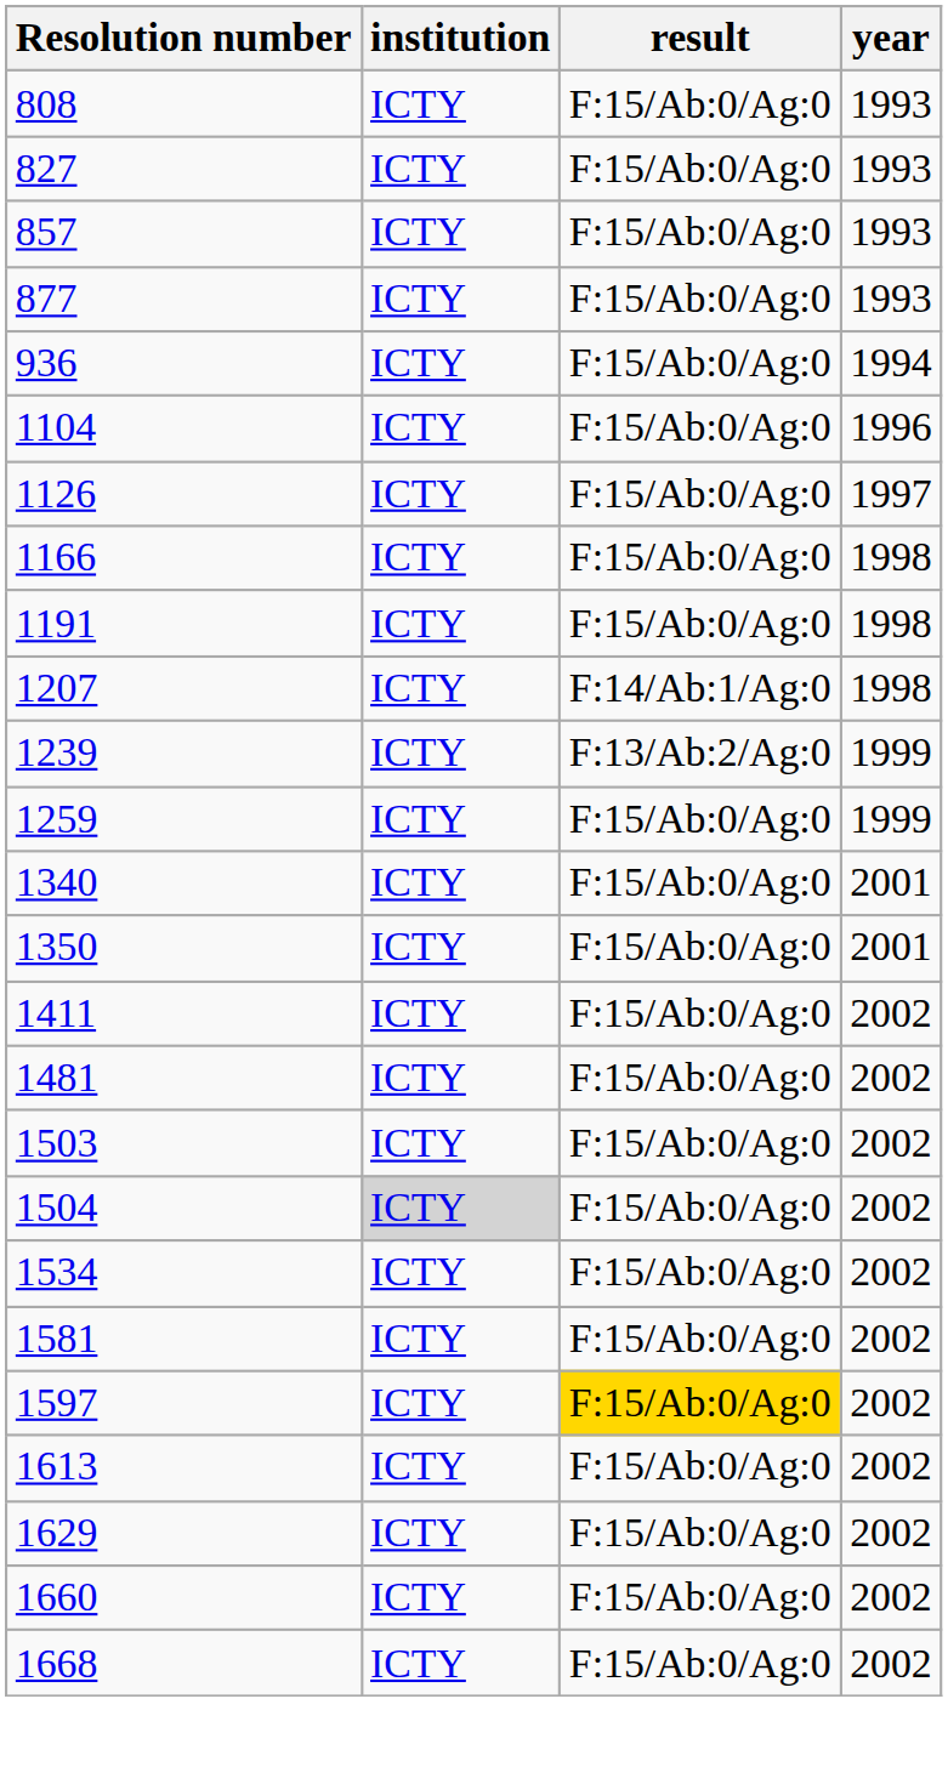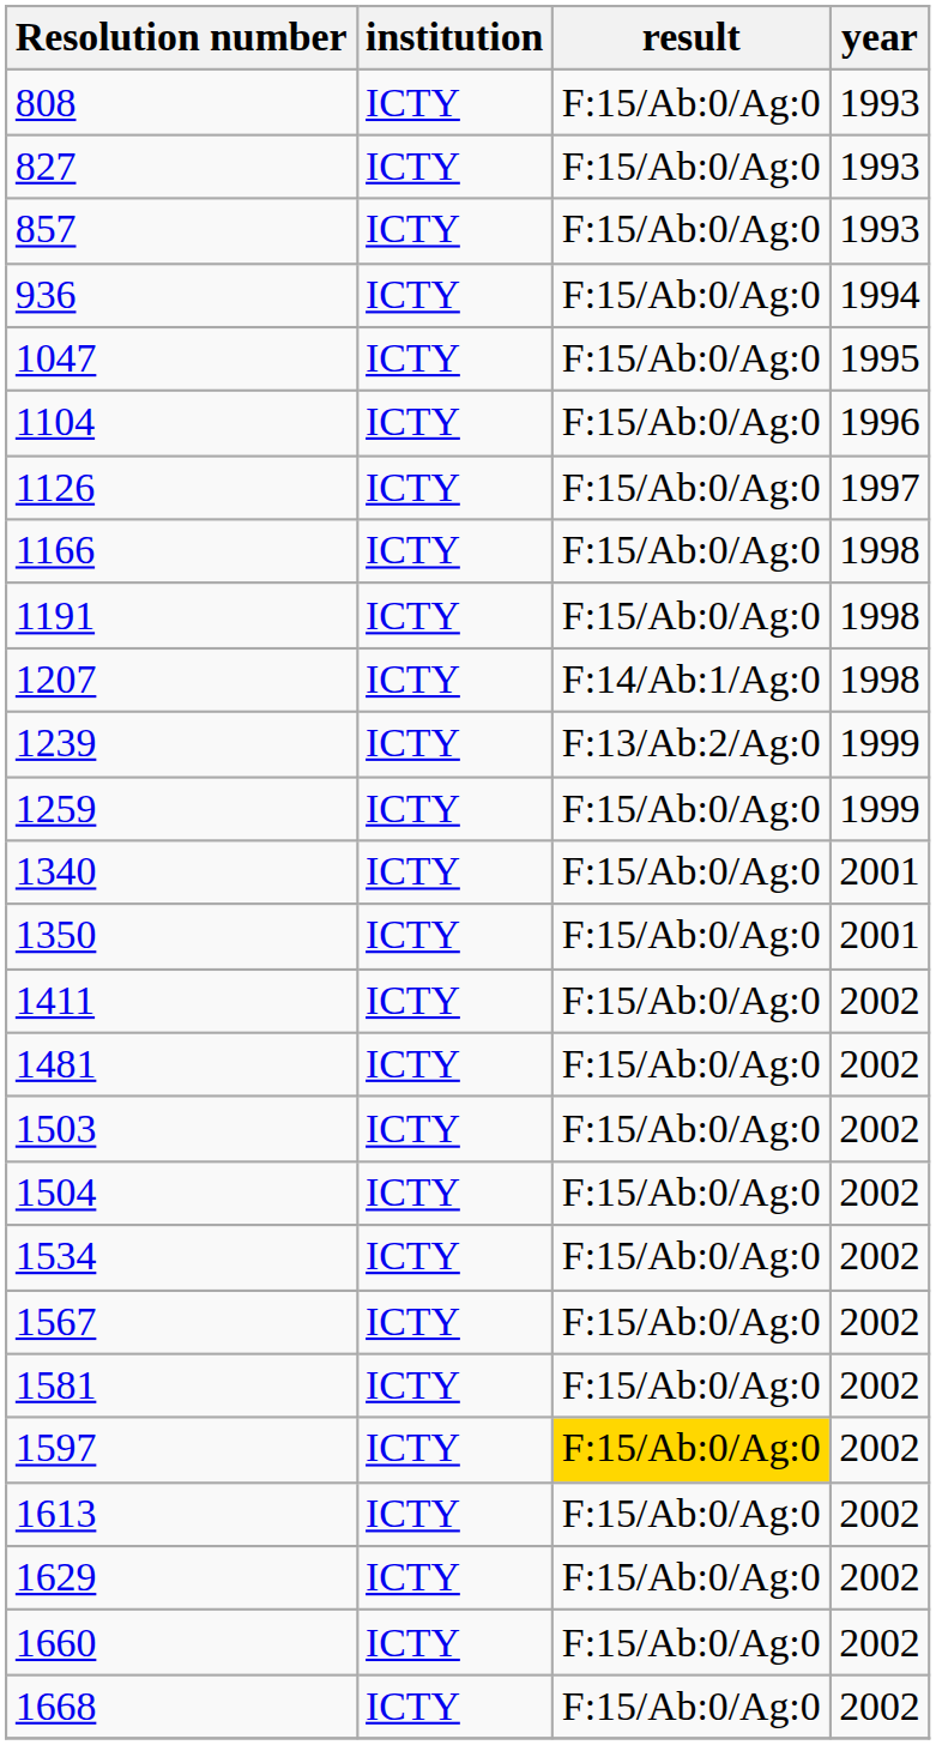 <table class="wikitable">
 <tr>
 <th>Resolution number</th>
 <th>institution</th>
 <th>result</th>
 <th>year</th>
 </tr>
 <tr>
 <td><a href='#'>808</a></td>
 <td><a href='#'>ICTY</a></td>
 <td>F:15/Ab:0/Ag:0</td>
 <td>1993</td>
 </tr>
 <tr>
 <td><a href='#'>827</a></td>
 <td><a href='#'>ICTY</a></td>
 <td>F:15/Ab:0/Ag:0</td>
 <td>1993</td>
 </tr>
 <tr>
 <td><a href='#'>857</a></td>
 <td><a href='#'>ICTY</a></td>
 <td>F:15/Ab:0/Ag:0</td>
 <td>1993</td>
 </tr>
 <tr>
-<td><a href='#'>877</a></td>
-<td><a href='#'>ICTY</a></td>
-<td>F:15/Ab:0/Ag:0</td>
-<td>1993</td>
-</tr>
-<tr>
 <td><a href='#'>936</a></td>
 <td><a href='#'>ICTY</a></td>
 <td>F:15/Ab:0/Ag:0</td>
 <td>1994</td>
+</tr>
+<tr>
+<td><a href='#'>1047</a></td>
+<td><a href='#'>ICTY</a></td>
+<td>F:15/Ab:0/Ag:0</td>
+<td>1995</td>
 </tr>
 <tr>
 <td><a href='#'>1104</a></td>
 <td><a href='#'>ICTY</a></td>
 <td>F:15/Ab:0/Ag:0</td>
 <td>1996</td>
 </tr>
 <tr>
 <td><a href='#'>1126</a></td>
 <td><a href='#'>ICTY</a></td>
 <td>F:15/Ab:0/Ag:0</td>
 <td>1997</td>
 </tr>
 <tr>
 <td><a href='#'>1166</a></td>
 <td><a href='#'>ICTY</a></td>
 <td>F:15/Ab:0/Ag:0</td>
 <td>1998</td>
 </tr>
 <tr>
 <td><a href='#'>1191</a></td>
 <td><a href='#'>ICTY</a></td>
 <td>F:15/Ab:0/Ag:0</td>
 <td>1998</td>
 </tr>
 <tr>
 <td><a href='#'>1207</a></td>
 <td><a href='#'>ICTY</a></td>
 <td>F:14/Ab:1/Ag:0</td>
 <td>1998</td>
 </tr>
 <tr>
 <td><a href='#'>1239</a></td>
 <td><a href='#'>ICTY</a></td>
 <td>F:13/Ab:2/Ag:0</td>
 <td>1999</td>
 </tr>
 <tr>
 <td><a href='#'>1259</a></td>
 <td><a href='#'>ICTY</a></td>
 <td>F:15/Ab:0/Ag:0</td>
 <td>1999</td>
 </tr>
 <tr>
 <td><a href='#'>1340</a></td>
 <td><a href='#'>ICTY</a></td>
 <td>F:15/Ab:0/Ag:0</td>
 <td>2001</td>
 </tr>
 <tr>
 <td><a href='#'>1350</a></td>
 <td><a href='#'>ICTY</a></td>
 <td>F:15/Ab:0/Ag:0</td>
 <td>2001</td>
 </tr>
 <tr>
 <td><a href='#'>1411</a></td>
 <td><a href='#'>ICTY</a></td>
 <td>F:15/Ab:0/Ag:0</td>
 <td>2002</td>
 </tr>
 <tr>
 <td><a href='#'>1481</a></td>
 <td><a href='#'>ICTY</a></td>
 <td>F:15/Ab:0/Ag:0</td>
 <td>2002</td>
 </tr>
 <tr>
 <td><a href='#'>1503</a></td>
 <td><a href='#'>ICTY</a></td>
 <td>F:15/Ab:0/Ag:0</td>
 <td>2002</td>
 </tr>
 <tr>
 <td><a href='#'>1504</a></td>
-<td style="background: lightgrey;"><a href='#'>ICTY</a></td>
+<td><a href='#'>ICTY</a></td>
 <td>F:15/Ab:0/Ag:0</td>
 <td>2002</td>
 </tr>
 <tr>
 <td><a href='#'>1534</a></td>
+<td><a href='#'>ICTY</a></td>
+<td>F:15/Ab:0/Ag:0</td>
+<td>2002</td>
+</tr>
+<tr>
+<td><a href='#'>1567</a></td>
 <td><a href='#'>ICTY</a></td>
 <td>F:15/Ab:0/Ag:0</td>
 <td>2002</td>
 </tr>
 <tr>
 <td><a href='#'>1581</a></td>
 <td><a href='#'>ICTY</a></td>
 <td>F:15/Ab:0/Ag:0</td>
 <td>2002</td>
 </tr>
 <tr>
 <td><a href='#'>1597</a></td>
 <td><a href='#'>ICTY</a></td>
 <td style="background: gold;">F:15/Ab:0/Ag:0</td>
 <td>2002</td>
 </tr>
 <tr>
 <td><a href='#'>1613</a></td>
 <td><a href='#'>ICTY</a></td>
 <td>F:15/Ab:0/Ag:0</td>
 <td>2002</td>
 </tr>
 <tr>
 <td><a href='#'>1629</a></td>
 <td><a href='#'>ICTY</a></td>
 <td>F:15/Ab:0/Ag:0</td>
 <td>2002</td>
 </tr>
 <tr>
 <td><a href='#'>1660</a></td>
 <td><a href='#'>ICTY</a></td>
 <td>F:15/Ab:0/Ag:0</td>
 <td>2002</td>
 </tr>
 <tr>
 <td><a href='#'>1668</a></td>
 <td><a href='#'>ICTY</a></td>
 <td>F:15/Ab:0/Ag:0</td>
 <td>2002</td>
 </tr>
 <tr>
 </tr>
 </table>
